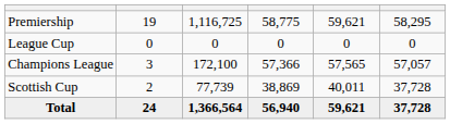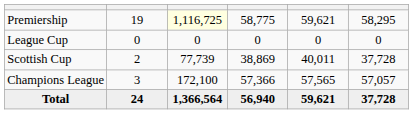 <table class="wikitable sortable" style="text-align: center;">
 <tr>
 <th></th>
 <th style="width:70px;"></th>
 <th style="width:70px;"></th>
 <th style="width:70px;"></th>
 <th style="width:70px;"></th>
 <th style="width:70px;"></th>
 </tr>
 <tr>
 <td align=left>Premiership</td>
 <td>19</td>
-<td>1,116,725</td>
+<td style="background: lightyellow;">1,116,725</td>
 <td>58,775</td>
 <td>59,621</td>
 <td>58,295</td>
 </tr>
 <tr>
 <td align=left>League Cup</td>
 <td>0</td>
 <td>0</td>
 <td>0</td>
 <td>0</td>
 <td>0</td>
 </tr>
 <tr>
+<td align=left>Scottish Cup</td>
+<td>2</td>
+<td>77,739</td>
+<td>38,869</td>
+<td>40,011</td>
+<td>37,728</td>
+</tr>
+<tr>
 <td align=left>Champions League</td>
 <td>3</td>
 <td>172,100</td>
 <td>57,366</td>
 <td>57,565</td>
 <td>57,057</td>
-</tr>
-<tr>
-<td align=left>Scottish Cup</td>
-<td>2</td>
-<td>77,739</td>
-<td>38,869</td>
-<td>40,011</td>
-<td>37,728</td>
 </tr>
 <tr bgcolor="#EFEFEF">
 <td><strong>Total</strong></td>
 <td><strong>24</strong></td>
 <td><strong>1,366,564</strong></td>
 <td><strong>56,940</strong></td>
 <td><strong>59,621</strong></td>
 <td><strong>37,728</strong></td>
 </tr>
 </table>
